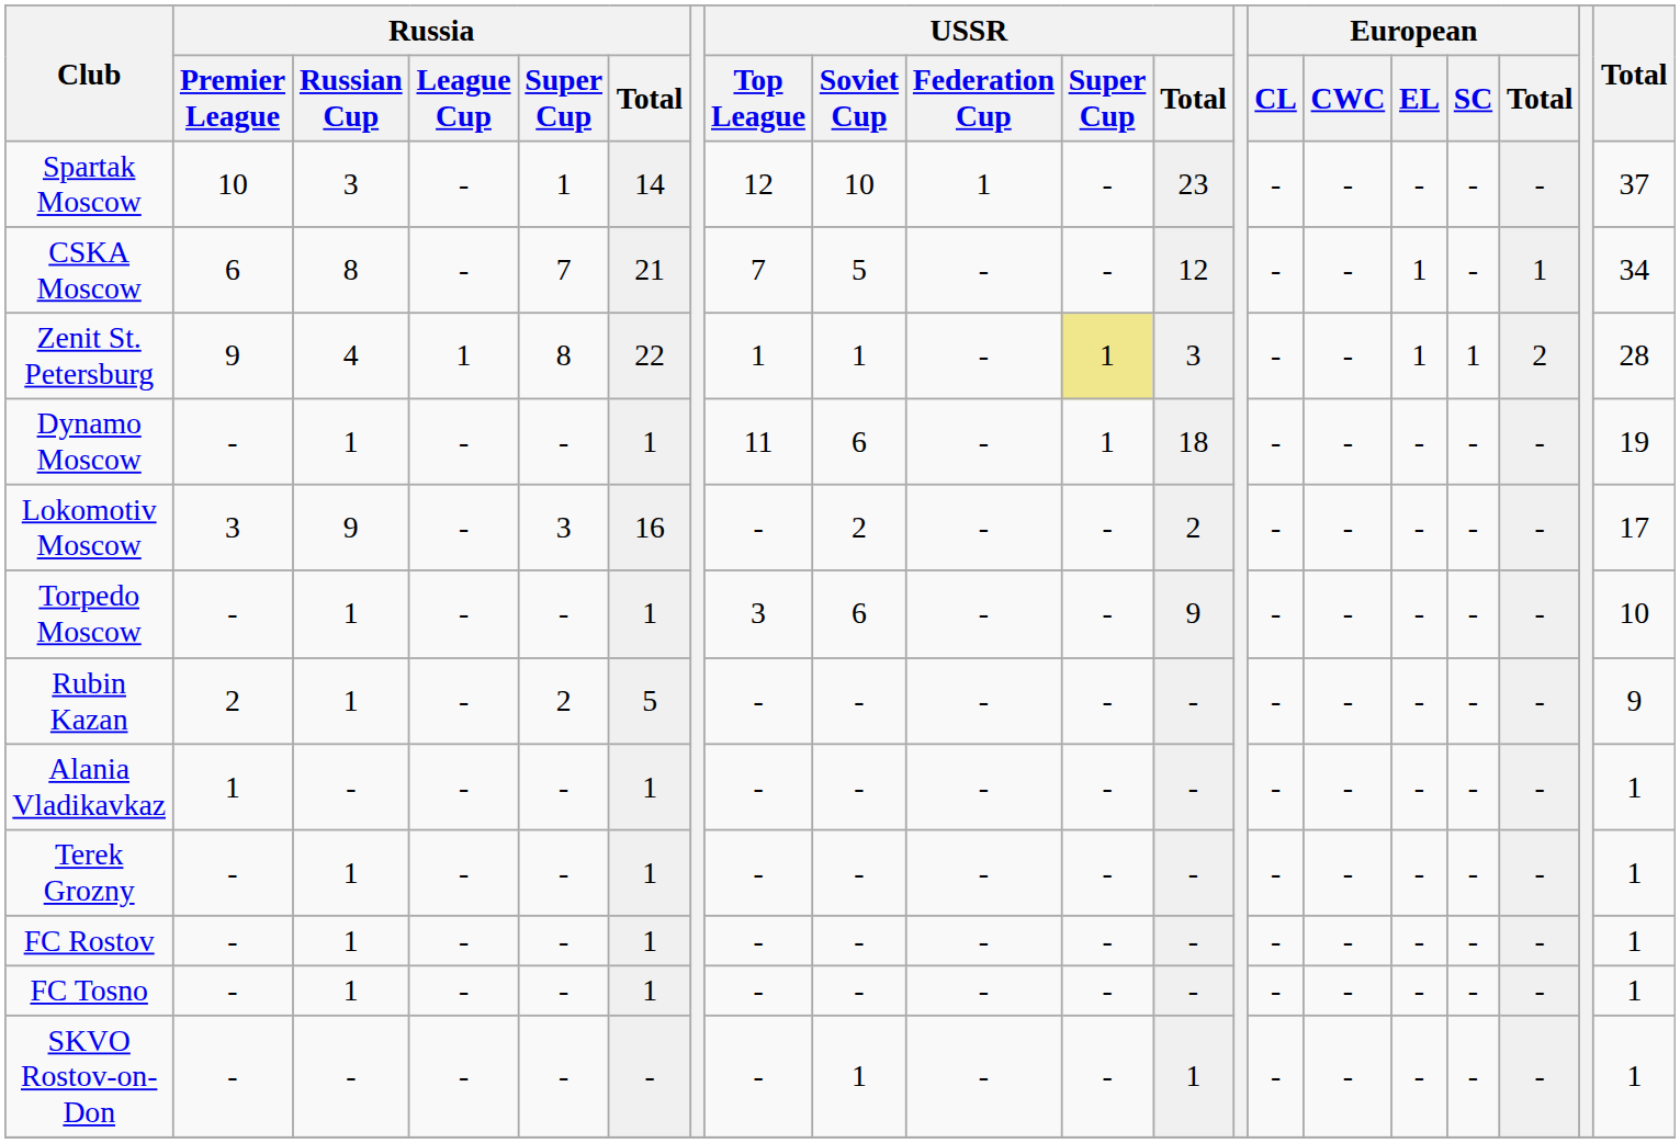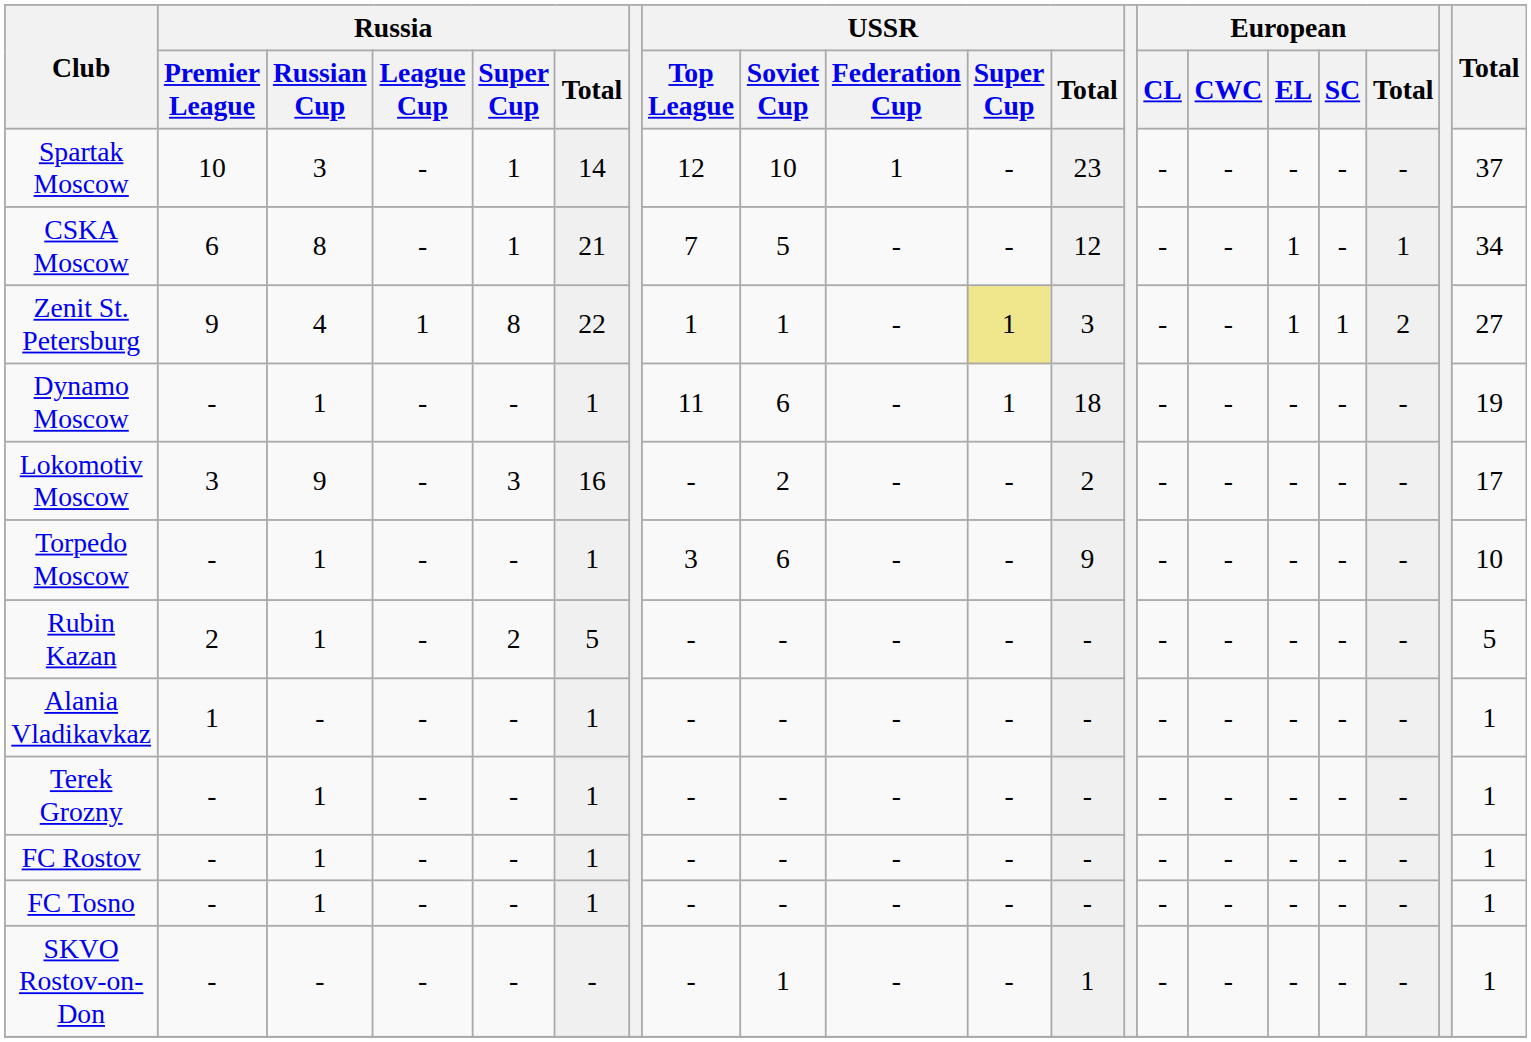 <table class="wikitable" style="text-align: center; font-size:95%">
 <tr>
 <th rowspan=2 width=13% class="wikitable sortable">Club</th>
 <th colspan=5 width=20% class=unsortable>Russia</th>
 <th rowspan="14"></th>
 <th colspan=5 width=20% class=unsortable>USSR</th>
 <th rowspan="14"></th>
 <th colspan=5 width=20% class=unsortable>European</th>
 <th rowspan="14"></th>
 <th rowspan=2 width=10% class=unsortable>Total</th>
 </tr>
 <tr>
 <th class=sortable width=7%><a href='#'>Premier <br> League</a></th>
 <th class=sortable width=7%><a href='#'>Russian <br>Cup</a></th>
 <th class=sortable width=7%><a href='#'>League <br> Cup</a></th>
 <th class=sortable width=7%><a href='#'>Super <br>Cup</a></th>
 <th class=sortable width=5%>Total</th>
 <th class=sortable width=7%><a href='#'>Top <br> League</a></th>
 <th class=sortable width=7%><a href='#'>Soviet <br> Cup</a></th>
 <th class=sortable width=7%><a href='#'>Federation <br> Cup</a></th>
 <th class=sortable width=7%><a href='#'>Super <br> Cup</a></th>
 <th class=sortable width=5%>Total</th>
 <th class=sortable width=4%><a href='#'>CL</a></th>
 <th class=sortable width=4%><a href='#'>CWC</a></th>
 <th class=sortable width=4%><a href='#'>EL</a></th>
 <th class=sortable width=4%><a href='#'>SC</a></th>
 <th class=sortable width=4%>Total</th>
 </tr>
 <tr>
 <td><a href='#'>Spartak Moscow</a></td>
 <td>10</td>
 <td>3</td>
 <td>-</td>
 <td>1</td>
 <td bgcolor=#F0F0F0>14</td>
 <td>12</td>
 <td>10</td>
 <td>1</td>
 <td>-</td>
 <td bgcolor=#F0F0F0>23</td>
 <td>-</td>
 <td>-</td>
 <td>-</td>
 <td>-</td>
 <td bgcolor=#F0F0F0>-</td>
 <td>37</td>
 </tr>
 <tr>
 <td><a href='#'>CSKA Moscow</a></td>
 <td>6</td>
 <td>8</td>
 <td>-</td>
-<td>7</td>
+<td>1</td>
 <td bgcolor=#F0F0F0>21</td>
 <td>7</td>
 <td>5</td>
 <td>-</td>
 <td>-</td>
 <td bgcolor=#F0F0F0>12</td>
 <td>-</td>
 <td>-</td>
 <td>1</td>
 <td>-</td>
 <td bgcolor=#F0F0F0>1</td>
 <td>34</td>
 </tr>
 <tr>
 <td><a href='#'>Zenit St. Petersburg</a></td>
 <td>9</td>
 <td>4</td>
 <td>1</td>
 <td>8</td>
 <td bgcolor="#F0F0F0">22</td>
 <td>1</td>
 <td>1</td>
 <td>-</td>
 <td style="background: khaki;">1</td>
 <td bgcolor=#F0F0F0>3</td>
 <td>-</td>
 <td>-</td>
 <td>1</td>
 <td>1</td>
 <td bgcolor=#F0F0F0>2</td>
-<td>28</td>
+<td>27</td>
 </tr>
 <tr>
 <td><a href='#'>Dynamo Moscow</a></td>
 <td>-</td>
 <td>1</td>
 <td>-</td>
 <td>-</td>
 <td bgcolor=#F0F0F0>1</td>
 <td>11</td>
 <td>6</td>
 <td>-</td>
 <td>1</td>
 <td bgcolor=#F0F0F0>18</td>
 <td>-</td>
 <td>-</td>
 <td>-</td>
 <td>-</td>
 <td bgcolor=#F0F0F0>-</td>
 <td>19</td>
 </tr>
 <tr>
 <td><a href='#'>Lokomotiv Moscow</a></td>
 <td>3</td>
 <td>9</td>
 <td>-</td>
 <td>3</td>
 <td bgcolor=#F0F0F0>16</td>
 <td>-</td>
 <td>2</td>
 <td>-</td>
 <td>-</td>
 <td bgcolor=#F0F0F0>2</td>
 <td>-</td>
 <td>-</td>
 <td>-</td>
 <td>-</td>
 <td bgcolor=#F0F0F0>-</td>
 <td>17</td>
 </tr>
 <tr>
 <td><a href='#'>Torpedo Moscow</a></td>
 <td>-</td>
 <td>1</td>
 <td>-</td>
 <td>-</td>
 <td bgcolor=#F0F0F0>1</td>
 <td>3</td>
 <td>6</td>
 <td>-</td>
 <td>-</td>
 <td bgcolor=#F0F0F0>9</td>
 <td>-</td>
 <td>-</td>
 <td>-</td>
 <td>-</td>
 <td bgcolor=#F0F0F0>-</td>
 <td>10</td>
 </tr>
 <tr>
 <td><a href='#'>Rubin Kazan</a></td>
 <td>2</td>
 <td>1</td>
 <td>-</td>
 <td>2</td>
 <td bgcolor=#F0F0F0>5</td>
 <td>-</td>
 <td>-</td>
 <td>-</td>
 <td>-</td>
 <td bgcolor=#F0F0F0>-</td>
 <td>-</td>
 <td>-</td>
 <td>-</td>
 <td>-</td>
 <td bgcolor=#F0F0F0>-</td>
-<td>9</td>
+<td>5</td>
 </tr>
 <tr>
 <td><a href='#'>Alania Vladikavkaz</a></td>
 <td>1</td>
 <td>-</td>
 <td>-</td>
 <td>-</td>
 <td bgcolor=#F0F0F0>1</td>
 <td>-</td>
 <td>-</td>
 <td>-</td>
 <td>-</td>
 <td bgcolor=#F0F0F0>-</td>
 <td>-</td>
 <td>-</td>
 <td>-</td>
 <td>-</td>
 <td bgcolor=#F0F0F0>-</td>
 <td>1</td>
 </tr>
 <tr>
 <td><a href='#'>Terek Grozny</a></td>
 <td>-</td>
 <td>1</td>
 <td>-</td>
 <td>-</td>
 <td bgcolor=#F0F0F0>1</td>
 <td>-</td>
 <td>-</td>
 <td>-</td>
 <td>-</td>
 <td bgcolor=#F0F0F0>-</td>
 <td>-</td>
 <td>-</td>
 <td>-</td>
 <td>-</td>
 <td bgcolor=#F0F0F0>-</td>
 <td>1</td>
 </tr>
 <tr>
 <td><a href='#'>FC Rostov</a></td>
 <td>-</td>
 <td>1</td>
 <td>-</td>
 <td>-</td>
 <td bgcolor=#F0F0F0>1</td>
 <td>-</td>
 <td>-</td>
 <td>-</td>
 <td>-</td>
 <td bgcolor=#F0F0F0>-</td>
 <td>-</td>
 <td>-</td>
 <td>-</td>
 <td>-</td>
 <td bgcolor=#F0F0F0>-</td>
 <td>1</td>
 </tr>
 <tr>
 <td><a href='#'>FC Tosno</a></td>
 <td>-</td>
 <td>1</td>
 <td>-</td>
 <td>-</td>
 <td bgcolor=#F0F0F0>1</td>
 <td>-</td>
 <td>-</td>
 <td>-</td>
 <td>-</td>
 <td bgcolor=#F0F0F0>-</td>
 <td>-</td>
 <td>-</td>
 <td>-</td>
 <td>-</td>
 <td bgcolor=#F0F0F0>-</td>
 <td>1</td>
 </tr>
 <tr>
 <td><a href='#'>SKVO Rostov-on-Don</a></td>
 <td>-</td>
 <td>-</td>
 <td>-</td>
 <td>-</td>
 <td bgcolor=#F0F0F0>-</td>
 <td>-</td>
 <td>1</td>
 <td>-</td>
 <td>-</td>
 <td bgcolor=#F0F0F0>1</td>
 <td>-</td>
 <td>-</td>
 <td>-</td>
 <td>-</td>
 <td bgcolor=#F0F0F0>-</td>
 <td>1</td>
 </tr>
 <tr>
 </tr>
 </table>
